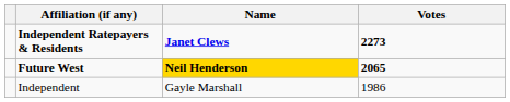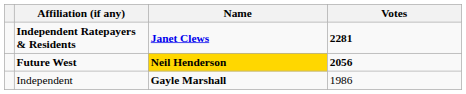 <table class="wikitable" style="width:51%;">
 <tr>
 <th style="width:1%;"></th>
 <th style="width:15%;">Affiliation (if any)</th>
 <th style="width:20%;">Name</th>
 <th style="width:15%;">Votes</th>
 </tr>
 <tr>
 <td bgcolor=></td>
 <td><strong>Independent Ratepayers & Residents</strong></td>
 <td><strong><a href='#'>Janet Clews</a></strong></td>
-<td><strong>2273</strong></td>
+<td><strong>2281</strong></td>
 </tr>
 <tr>
 <td bgcolor=></td>
 <td><strong>Future West</strong></td>
 <td style="background: gold;"><strong>Neil Henderson</strong></td>
-<td><strong>2065</strong></td>
+<td><strong>2056</strong></td>
 </tr>
 <tr>
 <td bgcolor=></td>
 <td>Independent</td>
-<td>Gayle Marshall</td>
+<td><strong>Gayle Marshall</strong></td>
 <td>1986</td>
 </tr>
 </table>
